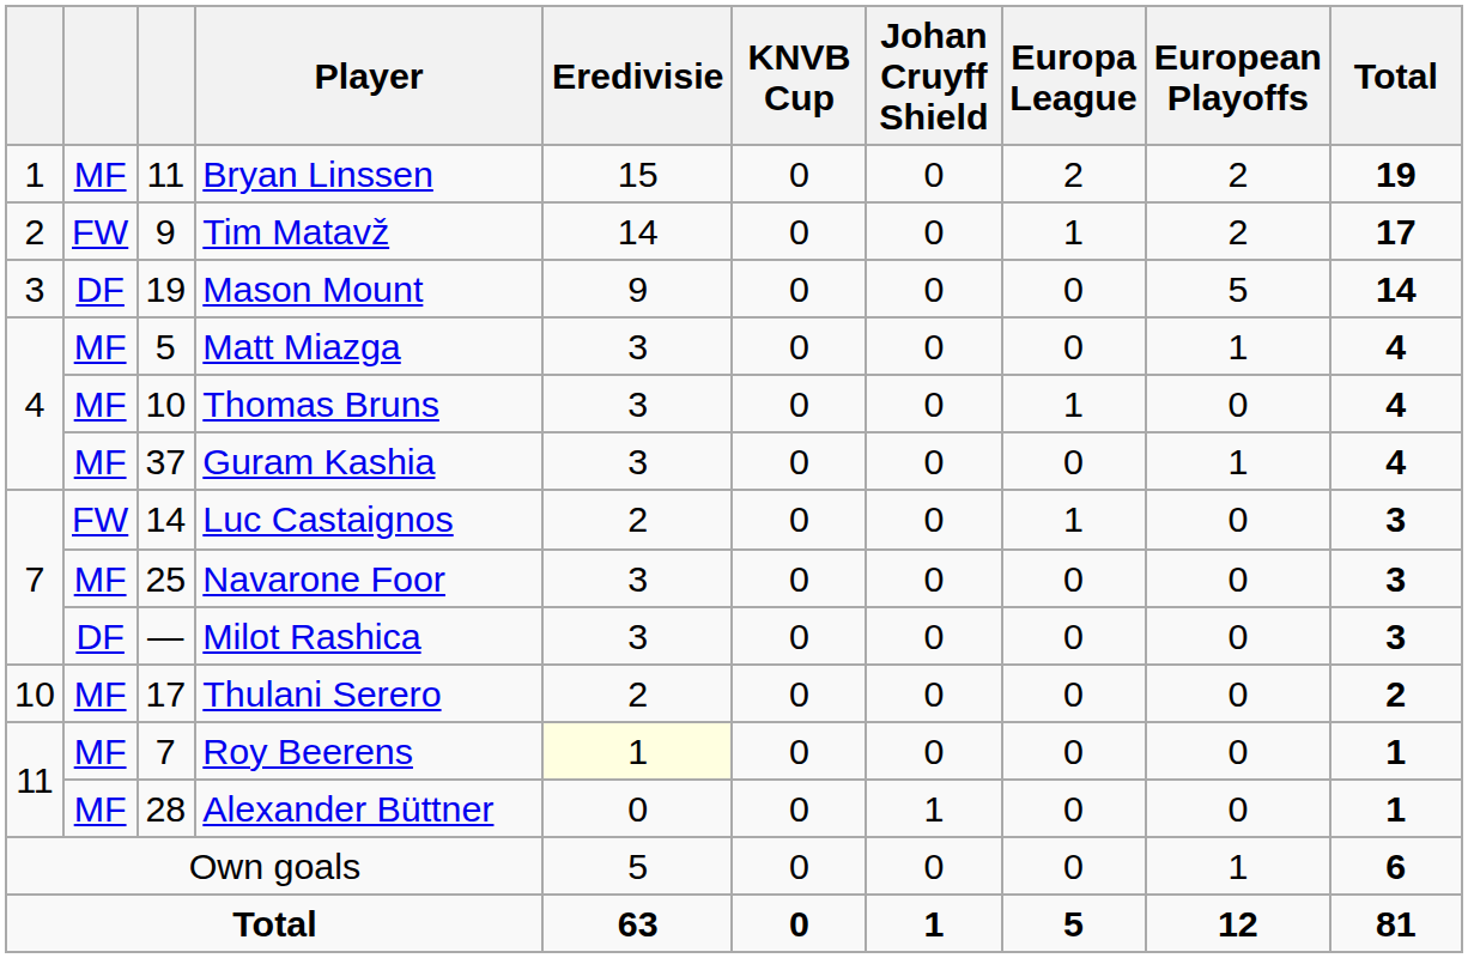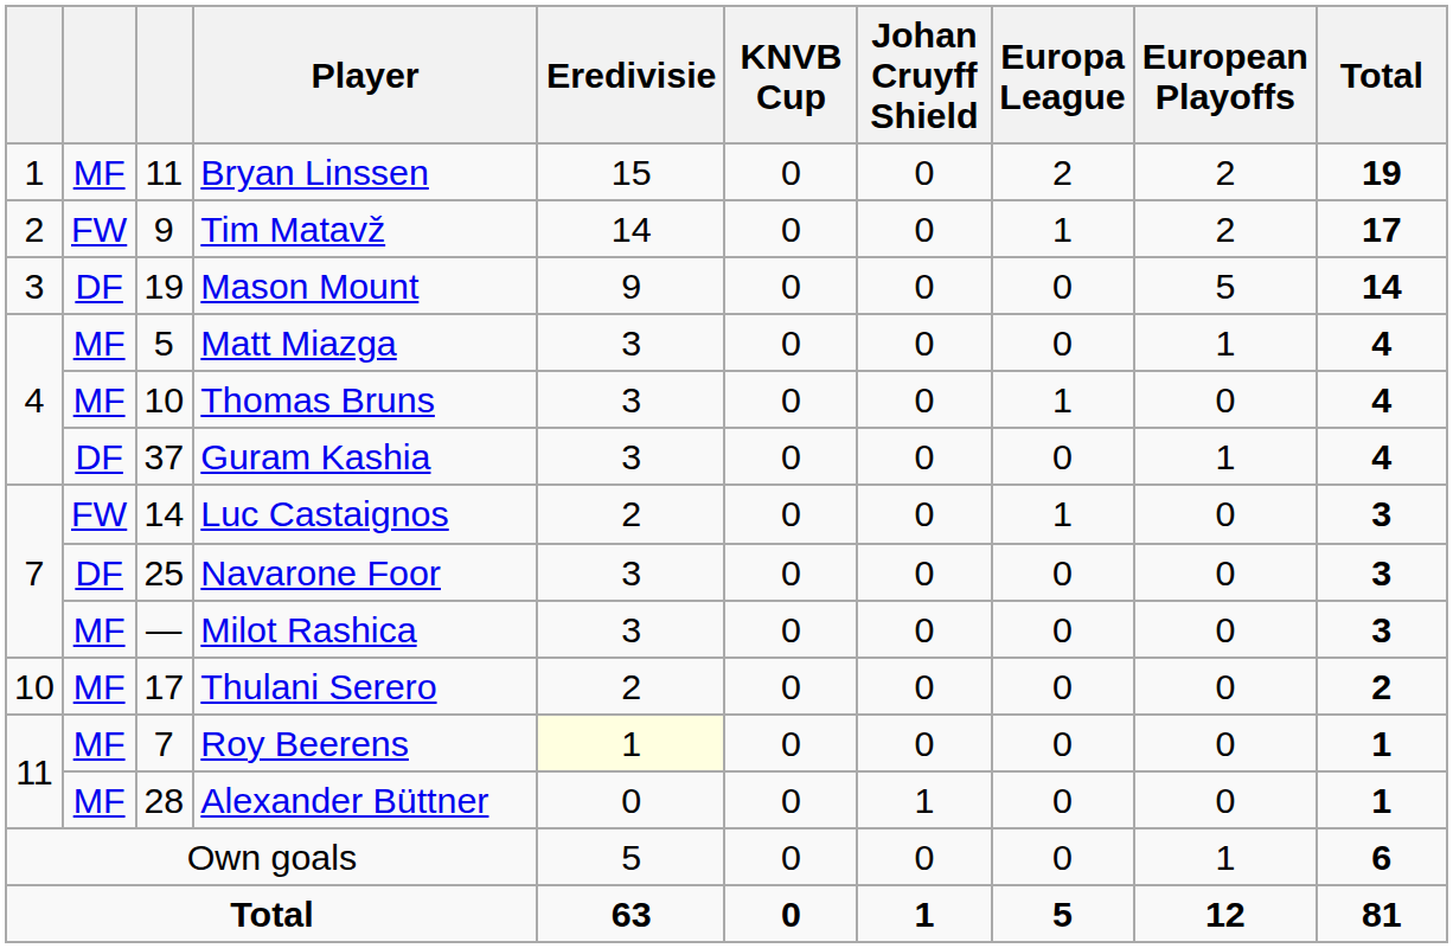 <table class="wikitable sortable" style="font-size: 95%; text-align: center;">
 <tr>
 <th width=10></th>
 <th width=10></th>
 <th width=10></th>
 <th width=150>Player</th>
 <th width=50>Eredivisie</th>
 <th width=50>KNVB Cup</th>
 <th width=50>Johan Cruyff Shield</th>
 <th width=50>Europa League</th>
 <th width=50>European Playoffs</th>
 <th width=50>Total</th>
 </tr>
 <tr>
 <td>1</td>
 <td><a href='#'>MF</a></td>
 <td>11</td>
 <td align=left> <a href='#'>Bryan Linssen</a></td>
 <td>15</td>
 <td>0</td>
 <td>0</td>
 <td>2</td>
 <td>2</td>
 <td><strong>19</strong></td>
 </tr>
 <tr>
 <td>2</td>
 <td><a href='#'>FW</a></td>
 <td>9</td>
 <td align=left> <a href='#'>Tim Matavž</a></td>
 <td>14</td>
 <td>0</td>
 <td>0</td>
 <td>1</td>
 <td>2</td>
 <td><strong>17</strong></td>
 </tr>
 <tr>
 <td>3</td>
 <td><a href='#'>DF</a></td>
 <td>19</td>
 <td align=left> <a href='#'>Mason Mount</a></td>
 <td>9</td>
 <td>0</td>
 <td>0</td>
 <td>0</td>
 <td>5</td>
 <td><strong>14</strong></td>
 </tr>
 <tr>
 <td rowspan="3">4</td>
 <td><a href='#'>MF</a></td>
 <td>5</td>
 <td align=left> <a href='#'>Matt Miazga</a></td>
 <td>3</td>
 <td>0</td>
 <td>0</td>
 <td>0</td>
 <td>1</td>
 <td><strong>4</strong></td>
 </tr>
 <tr>
 <td><a href='#'>MF</a></td>
 <td>10</td>
 <td align=left> <a href='#'>Thomas Bruns</a></td>
 <td>3</td>
 <td>0</td>
 <td>0</td>
 <td>1</td>
 <td>0</td>
 <td><strong>4</strong></td>
 </tr>
 <tr>
-<td><a href='#'>MF</a></td>
+<td><a href='#'>DF</a></td>
 <td>37</td>
 <td align=left> <a href='#'>Guram Kashia</a></td>
 <td>3</td>
 <td>0</td>
 <td>0</td>
 <td>0</td>
 <td>1</td>
 <td><strong>4</strong></td>
 </tr>
 <tr>
 <td rowspan="3">7</td>
 <td><a href='#'>FW</a></td>
 <td>14</td>
 <td align=left> <a href='#'>Luc Castaignos</a></td>
 <td>2</td>
 <td>0</td>
 <td>0</td>
 <td>1</td>
 <td>0</td>
 <td><strong>3</strong></td>
 </tr>
 <tr>
-<td><a href='#'>MF</a></td>
+<td><a href='#'>DF</a></td>
 <td>25</td>
 <td align=left> <a href='#'>Navarone Foor</a></td>
 <td>3</td>
 <td>0</td>
 <td>0</td>
 <td>0</td>
 <td>0</td>
 <td><strong>3</strong></td>
 </tr>
 <tr>
-<td><a href='#'>DF</a></td>
+<td><a href='#'>MF</a></td>
 <td>—</td>
 <td align=left> <a href='#'>Milot Rashica</a></td>
 <td>3</td>
 <td>0</td>
 <td>0</td>
 <td>0</td>
 <td>0</td>
 <td><strong>3</strong></td>
 </tr>
 <tr>
 <td>10</td>
 <td><a href='#'>MF</a></td>
 <td>17</td>
 <td align=left> <a href='#'>Thulani Serero</a></td>
 <td>2</td>
 <td>0</td>
 <td>0</td>
 <td>0</td>
 <td>0</td>
 <td><strong>2</strong></td>
 </tr>
 <tr>
 <td rowspan="2">11</td>
 <td><a href='#'>MF</a></td>
 <td>7</td>
 <td align=left> <a href='#'>Roy Beerens</a></td>
 <td style="background: lightyellow;">1</td>
 <td>0</td>
 <td>0</td>
 <td>0</td>
 <td>0</td>
 <td><strong>1</strong></td>
 </tr>
 <tr>
 <td><a href='#'>MF</a></td>
 <td>28</td>
 <td align=left> <a href='#'>Alexander Büttner</a></td>
 <td>0</td>
 <td>0</td>
 <td>1</td>
 <td>0</td>
 <td>0</td>
 <td><strong>1</strong></td>
 </tr>
 <tr>
 </tr>
 <tr class="sortbottom">
 <td colspan="4">Own goals</td>
 <td>5</td>
 <td>0</td>
 <td>0</td>
 <td>0</td>
 <td>1</td>
 <td><strong>6</strong></td>
 </tr>
 <tr class="sortbottom">
 <td colspan=4><strong>Total</strong></td>
 <td><strong>63</strong></td>
 <td><strong>0</strong></td>
 <td><strong>1</strong></td>
 <td><strong>5</strong></td>
 <td><strong>12</strong></td>
 <td><strong>81</strong></td>
 </tr>
 </table>
